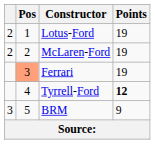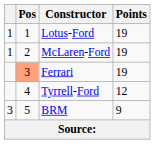 <table class="wikitable" style="font-size: 95%;">
 <tr>
 <th></th>
 <th>Pos</th>
 <th>Constructor</th>
 <th>Points</th>
 </tr>
 <tr>
-<td align="left"> 2</td>
+<td align="left"> 1</td>
 <td align="center">1</td>
 <td> <a href='#'>Lotus</a>-<a href='#'>Ford</a></td>
 <td align="left">19</td>
 </tr>
 <tr>
-<td align="left"> 2</td>
+<td align="left"> 1</td>
 <td align="center">2</td>
 <td> <a href='#'>McLaren</a>-<a href='#'>Ford</a></td>
 <td align="left">19</td>
 </tr>
 <tr>
 <td align="left"></td>
 <td align="center" style="background: lightsalmon;">3</td>
 <td> <a href='#'>Ferrari</a></td>
 <td align="left">19</td>
 </tr>
 <tr>
 <td align="left"></td>
 <td align="center">4</td>
 <td> <a href='#'>Tyrrell</a>-<a href='#'>Ford</a></td>
-<td align="left"><strong>12</strong></td>
+<td align="left">12</td>
 </tr>
 <tr>
 <td align="left"> 3</td>
 <td align="center">5</td>
 <td> <a href='#'>BRM</a></td>
 <td align="left">9</td>
 </tr>
 <tr>
 <th colspan=4>Source:</th>
 </tr>
 </table>
